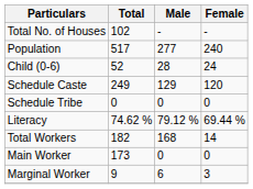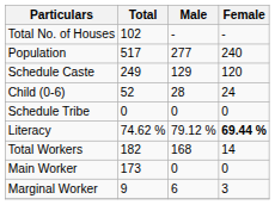 <table class="wikitable sortable">
 <tr>
 <th>Particulars</th>
 <th>Total</th>
 <th>Male</th>
 <th>Female</th>
 </tr>
 <tr>
 <td>Total No. of Houses</td>
 <td>102</td>
 <td>-</td>
 <td>-</td>
 </tr>
 <tr>
 <td>Population</td>
 <td>517</td>
 <td>277</td>
 <td>240</td>
 </tr>
 <tr>
+<td>Schedule Caste</td>
+<td>249</td>
+<td>129</td>
+<td>120</td>
+</tr>
+<tr>
 <td>Child (0-6)</td>
 <td>52</td>
 <td>28</td>
 <td>24</td>
-</tr>
-<tr>
-<td>Schedule Caste</td>
-<td>249</td>
-<td>129</td>
-<td>120</td>
 </tr>
 <tr>
 <td>Schedule Tribe</td>
 <td>0</td>
 <td>0</td>
 <td>0</td>
 </tr>
 <tr>
 <td>Literacy</td>
 <td>74.62 %</td>
 <td>79.12 %</td>
-<td>69.44 %</td>
+<td><strong>69.44 %</strong></td>
 </tr>
 <tr>
 <td>Total Workers</td>
 <td>182</td>
 <td>168</td>
 <td>14</td>
 </tr>
 <tr>
 <td>Main Worker</td>
 <td>173</td>
 <td>0</td>
 <td>0</td>
 </tr>
 <tr>
 <td>Marginal Worker</td>
 <td>9</td>
 <td>6</td>
 <td>3</td>
 </tr>
 <tr>
 </tr>
 </table>
